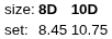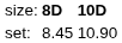 <table style="margin-left:40px;">
 <tr>
 <td>size:</td>
 <td><strong>8D</strong></td>
 <td><strong>10D</strong></td>
 </tr>
 <tr>
 <td>set:</td>
 <td>8.45</td>
-<td>10.75</td>
+<td>10.90</td>
 </tr>
 </table>
